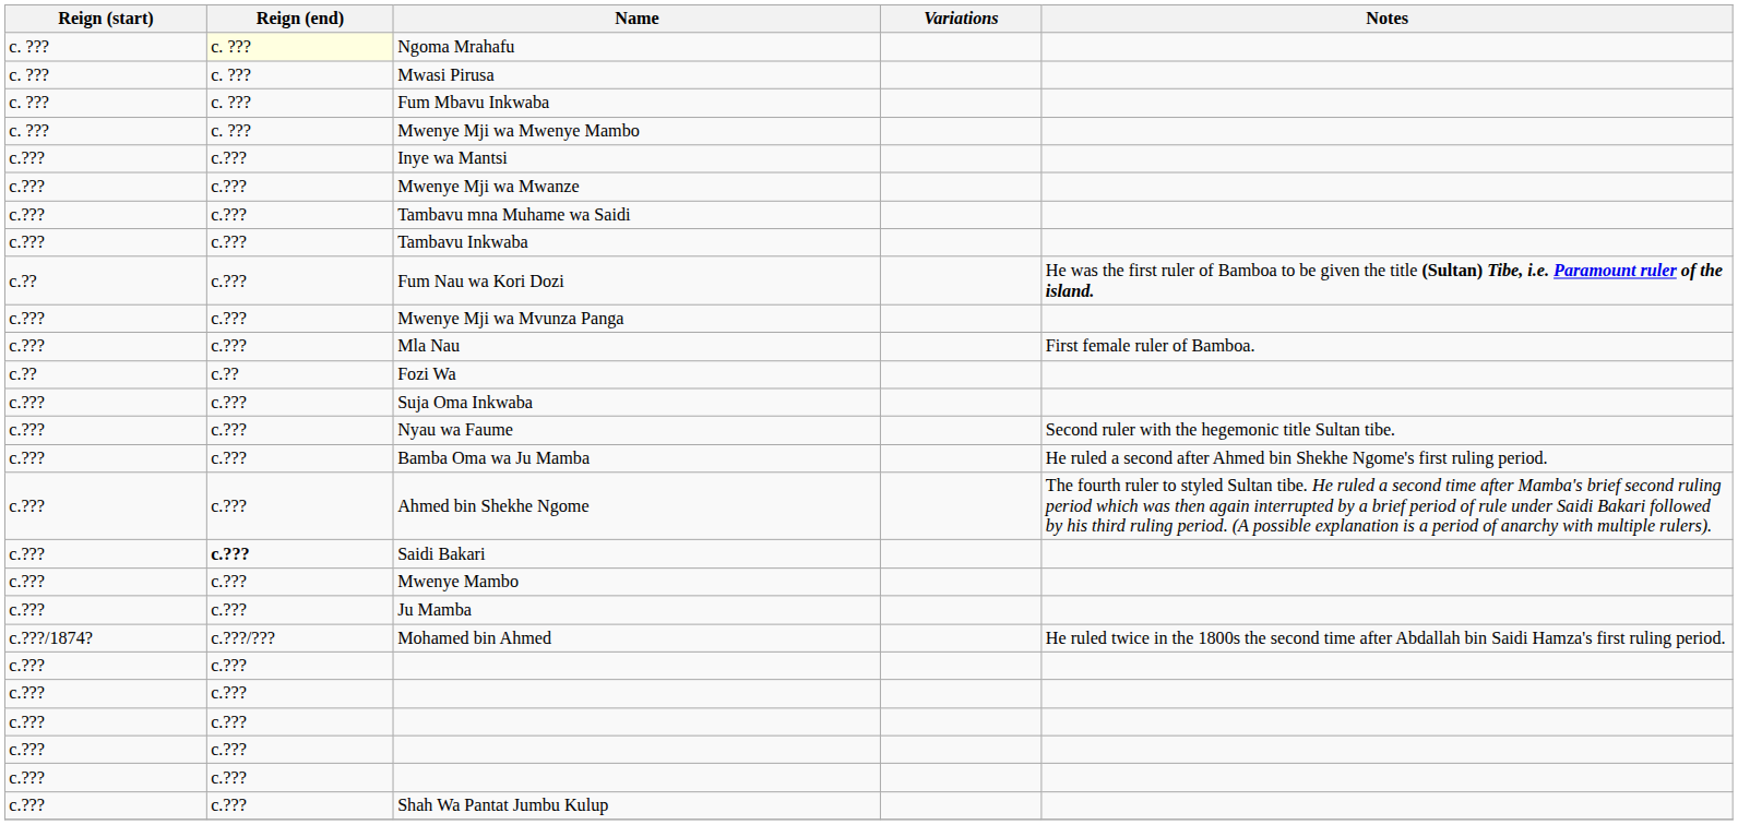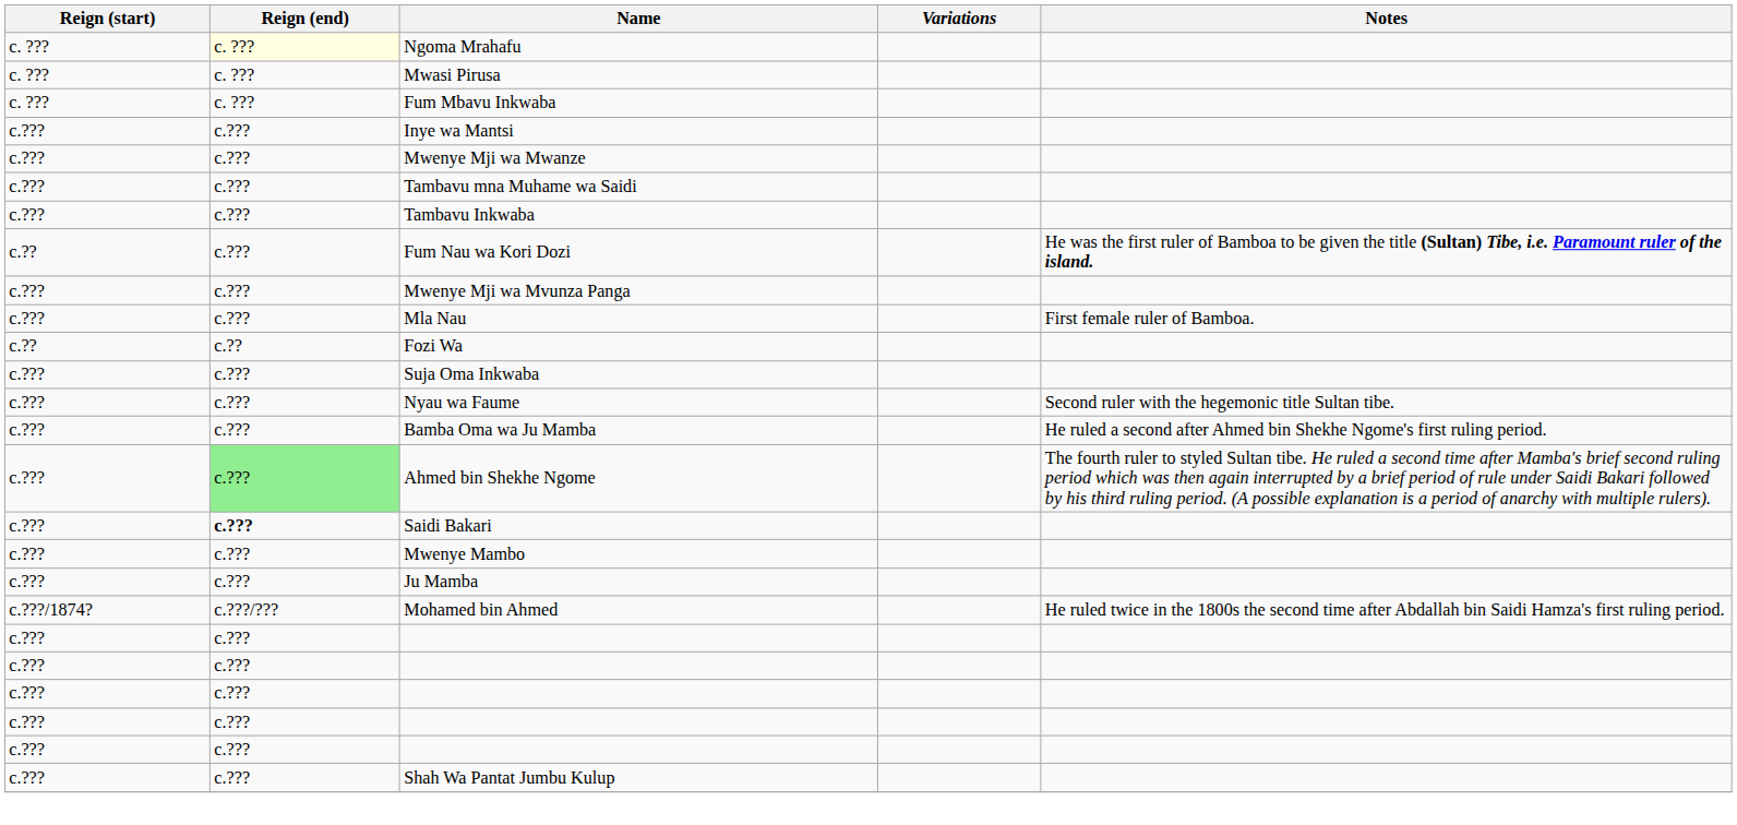 <table class="wikitable">
 <tr>
 <th>Reign (start)</th>
 <th>Reign (end)</th>
 <th>Name</th>
 <th><em>Variations</em></th>
 <th width="40%">Notes</th>
 </tr>
 <tr>
 <td>c. ???</td>
 <td style="background: lightyellow;">c. ???</td>
 <td>Ngoma Mrahafu</td>
 <td></td>
 <td></td>
 </tr>
 <tr>
 <td>c. ???</td>
 <td>c. ???</td>
 <td>Mwasi Pirusa</td>
 <td></td>
 <td></td>
 </tr>
 <tr>
 <td>c. ???</td>
 <td>c. ???</td>
 <td>Fum Mbavu Inkwaba</td>
-<td></td>
-<td></td>
-</tr>
-<tr>
-<td>c. ???</td>
-<td>c. ???</td>
-<td>Mwenye Mji wa Mwenye Mambo</td>
 <td></td>
 <td></td>
 </tr>
 <tr>
 <td>c.???</td>
 <td>c.???</td>
 <td>Inye wa Mantsi</td>
 <td></td>
 <td></td>
 </tr>
 <tr>
 <td>c.???</td>
 <td>c.???</td>
 <td>Mwenye Mji wa Mwanze</td>
 <td></td>
 <td></td>
 </tr>
 <tr>
 <td>c.???</td>
 <td>c.???</td>
 <td>Tambavu mna Muhame wa Saidi</td>
 <td></td>
 <td></td>
 </tr>
 <tr>
 <td>c.???</td>
 <td>c.???</td>
 <td>Tambavu Inkwaba</td>
 <td></td>
 <td></td>
 </tr>
 <tr>
 <td>c.??</td>
 <td>c.???</td>
 <td>Fum Nau wa Kori Dozi</td>
 <td></td>
 <td>He was the first ruler of Bamboa to be given the title <strong>(Sultan) <em>Tibe<strong><em>, i.e. <a href='#'>Paramount ruler</a> of the island.</td>
 </tr>
 <tr>
 <td>c.???</td>
 <td>c.???</td>
 <td>Mwenye Mji wa Mvunza Panga</td>
 <td></td>
 <td></td>
 </tr>
 <tr>
 <td>c.???</td>
 <td>c.???</td>
 <td>Mla Nau</td>
 <td></td>
 <td>First female ruler of Bamboa.</td>
 </tr>
 <tr>
 <td>c.??</td>
 <td>c.??</td>
 <td>Fozi Wa</td>
 <td></td>
 <td></td>
 </tr>
 <tr>
 <td>c.???</td>
 <td>c.???</td>
 <td>Suja Oma Inkwaba</td>
 <td></td>
 <td></td>
 </tr>
 <tr>
 <td>c.???</td>
 <td>c.???</td>
 <td>Nyau wa Faume</td>
 <td></td>
 <td>Second ruler with the hegemonic title Sultan </em>tibe<em>.</td>
 </tr>
 <tr>
 <td>c.???</td>
 <td>c.???</td>
 <td>Bamba Oma wa Ju Mamba</td>
 <td></td>
 <td>He ruled a second after Ahmed bin Shekhe Ngome's first ruling period.</td>
 </tr>
 <tr>
 <td>c.???</td>
-<td>c.???</td>
+<td style="background: lightgreen;">c.???</td>
 <td>Ahmed bin Shekhe Ngome</td>
 <td></td>
 <td>The fourth ruler to styled Sultan </em>tibe<em>. He ruled a second time after Mamba's brief second ruling period which was then again interrupted by a brief period of rule under Saidi Bakari followed by his third ruling period. (A possible explanation is a period of anarchy with multiple rulers).</td>
 </tr>
 <tr>
 <td>c.???</td>
 <td><strong>c.???</strong></td>
 <td>Saidi Bakari</td>
 <td></td>
 <td></td>
 </tr>
 <tr>
 <td>c.???</td>
 <td>c.???</td>
 <td>Mwenye Mambo</td>
 <td></td>
 <td></td>
 </tr>
 <tr>
 <td>c.???</td>
 <td>c.???</td>
 <td>Ju Mamba</td>
 <td></td>
 <td></td>
 </tr>
 <tr>
 <td>c.???/1874?</td>
 <td>c.???/???</td>
 <td>Mohamed bin Ahmed</td>
 <td></td>
 <td>He ruled twice in the 1800s the second time after Abdallah bin Saidi Hamza's first ruling period.</td>
 </tr>
 <tr>
 <td>c.???</td>
 <td>c.???</td>
 <td></td>
 <td></td>
 <td></td>
 </tr>
 <tr>
 <td>c.???</td>
 <td>c.???</td>
 <td></td>
 <td></td>
 <td></td>
 </tr>
 <tr>
 <td>c.???</td>
 <td>c.???</td>
 <td></td>
 <td></td>
 <td></td>
 </tr>
 <tr>
 <td>c.???</td>
 <td>c.???</td>
 <td></td>
 <td></td>
 <td></td>
 </tr>
 <tr>
 <td>c.???</td>
 <td>c.???</td>
 <td></td>
 <td></td>
 <td></td>
 </tr>
 <tr>
 <td>c.???</td>
 <td>c.???</td>
 <td>Shah Wa Pantat Jumbu Kulup</td>
 <td></td>
 <td></td>
 </tr>
 <tr>
 </tr>
 </table>
